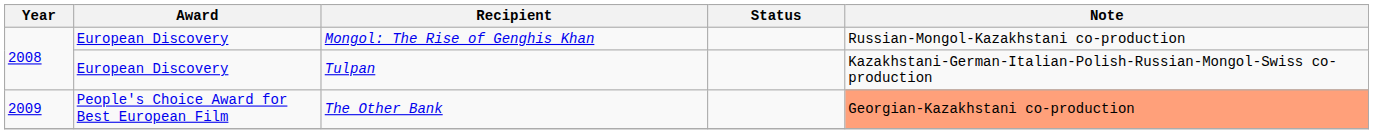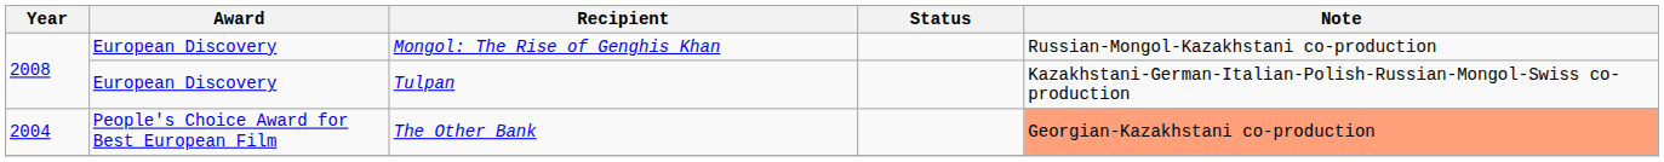 <table class="wikitable" width="100%" cellpadding="5">
 <tr>
 <th width="5%">Year</th>
 <th width="18%">Award</th>
 <th width="28%">Recipient</th>
 <th width="10%">Status</th>
 <th width="38%">Note</th>
 </tr>
 <tr>
 <td rowspan="2"><a href='#'>2008</a></td>
 <td><a href='#'>European Discovery</a></td>
 <td><em><a href='#'>Mongol: The Rise of Genghis Khan</a></em></td>
 <td></td>
 <td>Russian-Mongol-Kazakhstani co-production</td>
 </tr>
 <tr>
 <td><a href='#'>European Discovery</a></td>
 <td><em><a href='#'>Tulpan</a></em></td>
 <td></td>
 <td>Kazakhstani-German-Italian-Polish-Russian-Mongol-Swiss co-production</td>
 </tr>
 <tr>
-<td><a href='#'>2009</a></td>
+<td><a href='#'>2004</a></td>
 <td><a href='#'>People's Choice Award for Best European Film</a></td>
 <td><em><a href='#'>The Other Bank</a></em></td>
 <td></td>
 <td style="background: lightsalmon;">Georgian-Kazakhstani co-production</td>
 </tr>
 <tr>
 </tr>
 </table>
